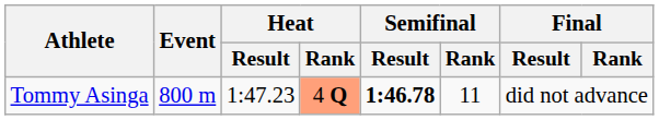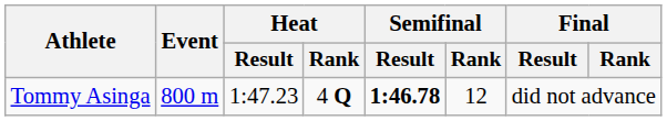 <table class=wikitable style="font-size:90%">
 <tr>
 <th rowspan="2">Athlete</th>
 <th rowspan="2">Event</th>
 <th colspan="2">Heat</th>
 <th colspan="2">Semifinal</th>
 <th colspan="2">Final</th>
 </tr>
 <tr style="font-size:95%">
 <th>Result</th>
 <th>Rank</th>
 <th>Result</th>
 <th>Rank</th>
 <th>Result</th>
 <th>Rank</th>
 </tr>
 <tr align=center>
 <td align=left><a href='#'>Tommy Asinga</a></td>
 <td align=left><a href='#'>800 m</a></td>
 <td>1:47.23</td>
-<td style="background: lightsalmon;">4 <strong>Q</strong></td>
+<td>4 <strong>Q</strong></td>
 <td><strong>1:46.78</strong></td>
-<td>11</td>
+<td>12</td>
 <td colspan=2>did not advance</td>
 </tr>
 </table>
